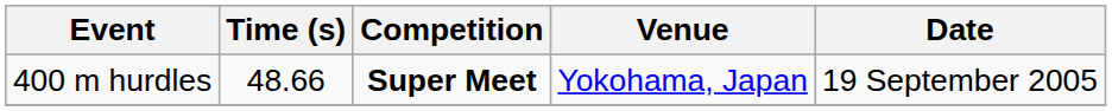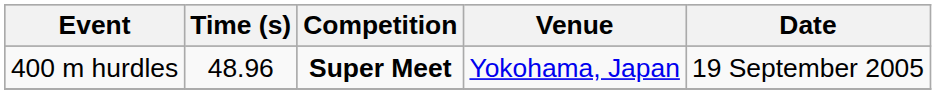 <table class="wikitable" style=text-align:center>
 <tr>
 <th>Event</th>
 <th>Time (s)</th>
 <th>Competition</th>
 <th>Venue</th>
 <th>Date</th>
 </tr>
 <tr>
 <td>400 m hurdles</td>
-<td>48.66</td>
+<td>48.96</td>
 <td><strong>Super Meet</strong></td>
 <td><a href='#'>Yokohama, Japan</a></td>
 <td>19 September 2005</td>
 </tr>
 <tr>
 </tr>
 </table>
